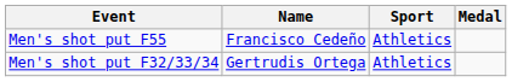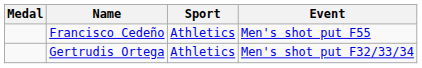 <table class="wikitable sortable" style="font-size: 95%;">
 <tr>
-<th>Event</th>
+<th>Medal</th>
 <th>Name</th>
 <th>Sport</th>
-<th>Medal</th>
+<th>Event</th>
 </tr>
 <tr>
-<td><a href='#'>Men's shot put F55</a></td>
+<td></td>
 <td><a href='#'>Francisco Cedeño</a></td>
 <td><a href='#'>Athletics</a></td>
-<td></td>
+<td><a href='#'>Men's shot put F55</a></td>
 </tr>
 <tr>
-<td><a href='#'>Men's shot put F32/33/34</a></td>
+<td></td>
 <td><a href='#'>Gertrudis Ortega</a></td>
 <td><a href='#'>Athletics</a></td>
-<td></td>
+<td><a href='#'>Men's shot put F32/33/34</a></td>
 </tr>
 </table>
